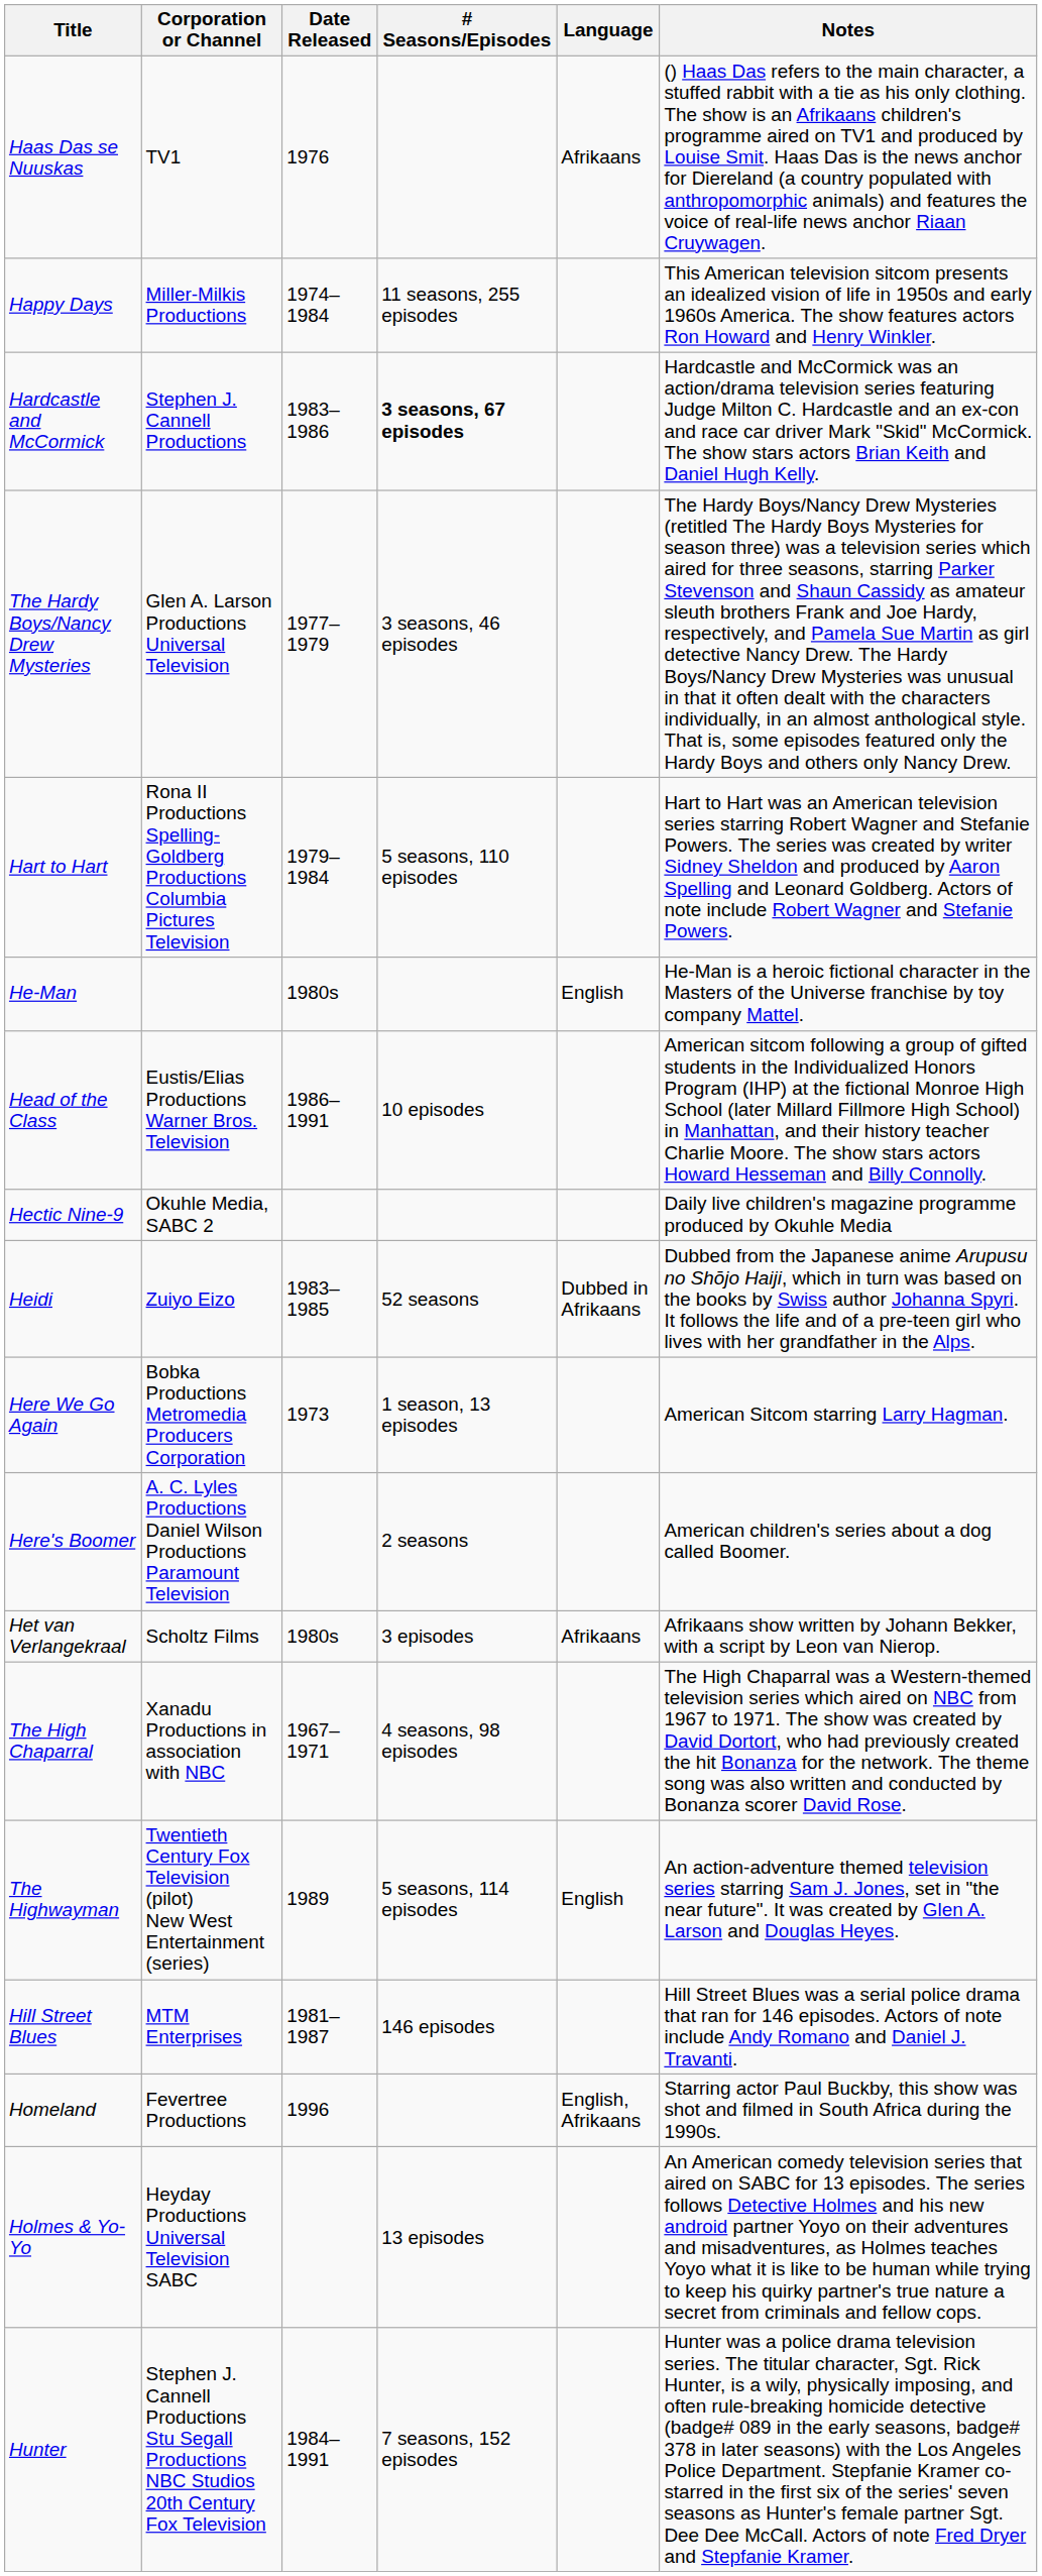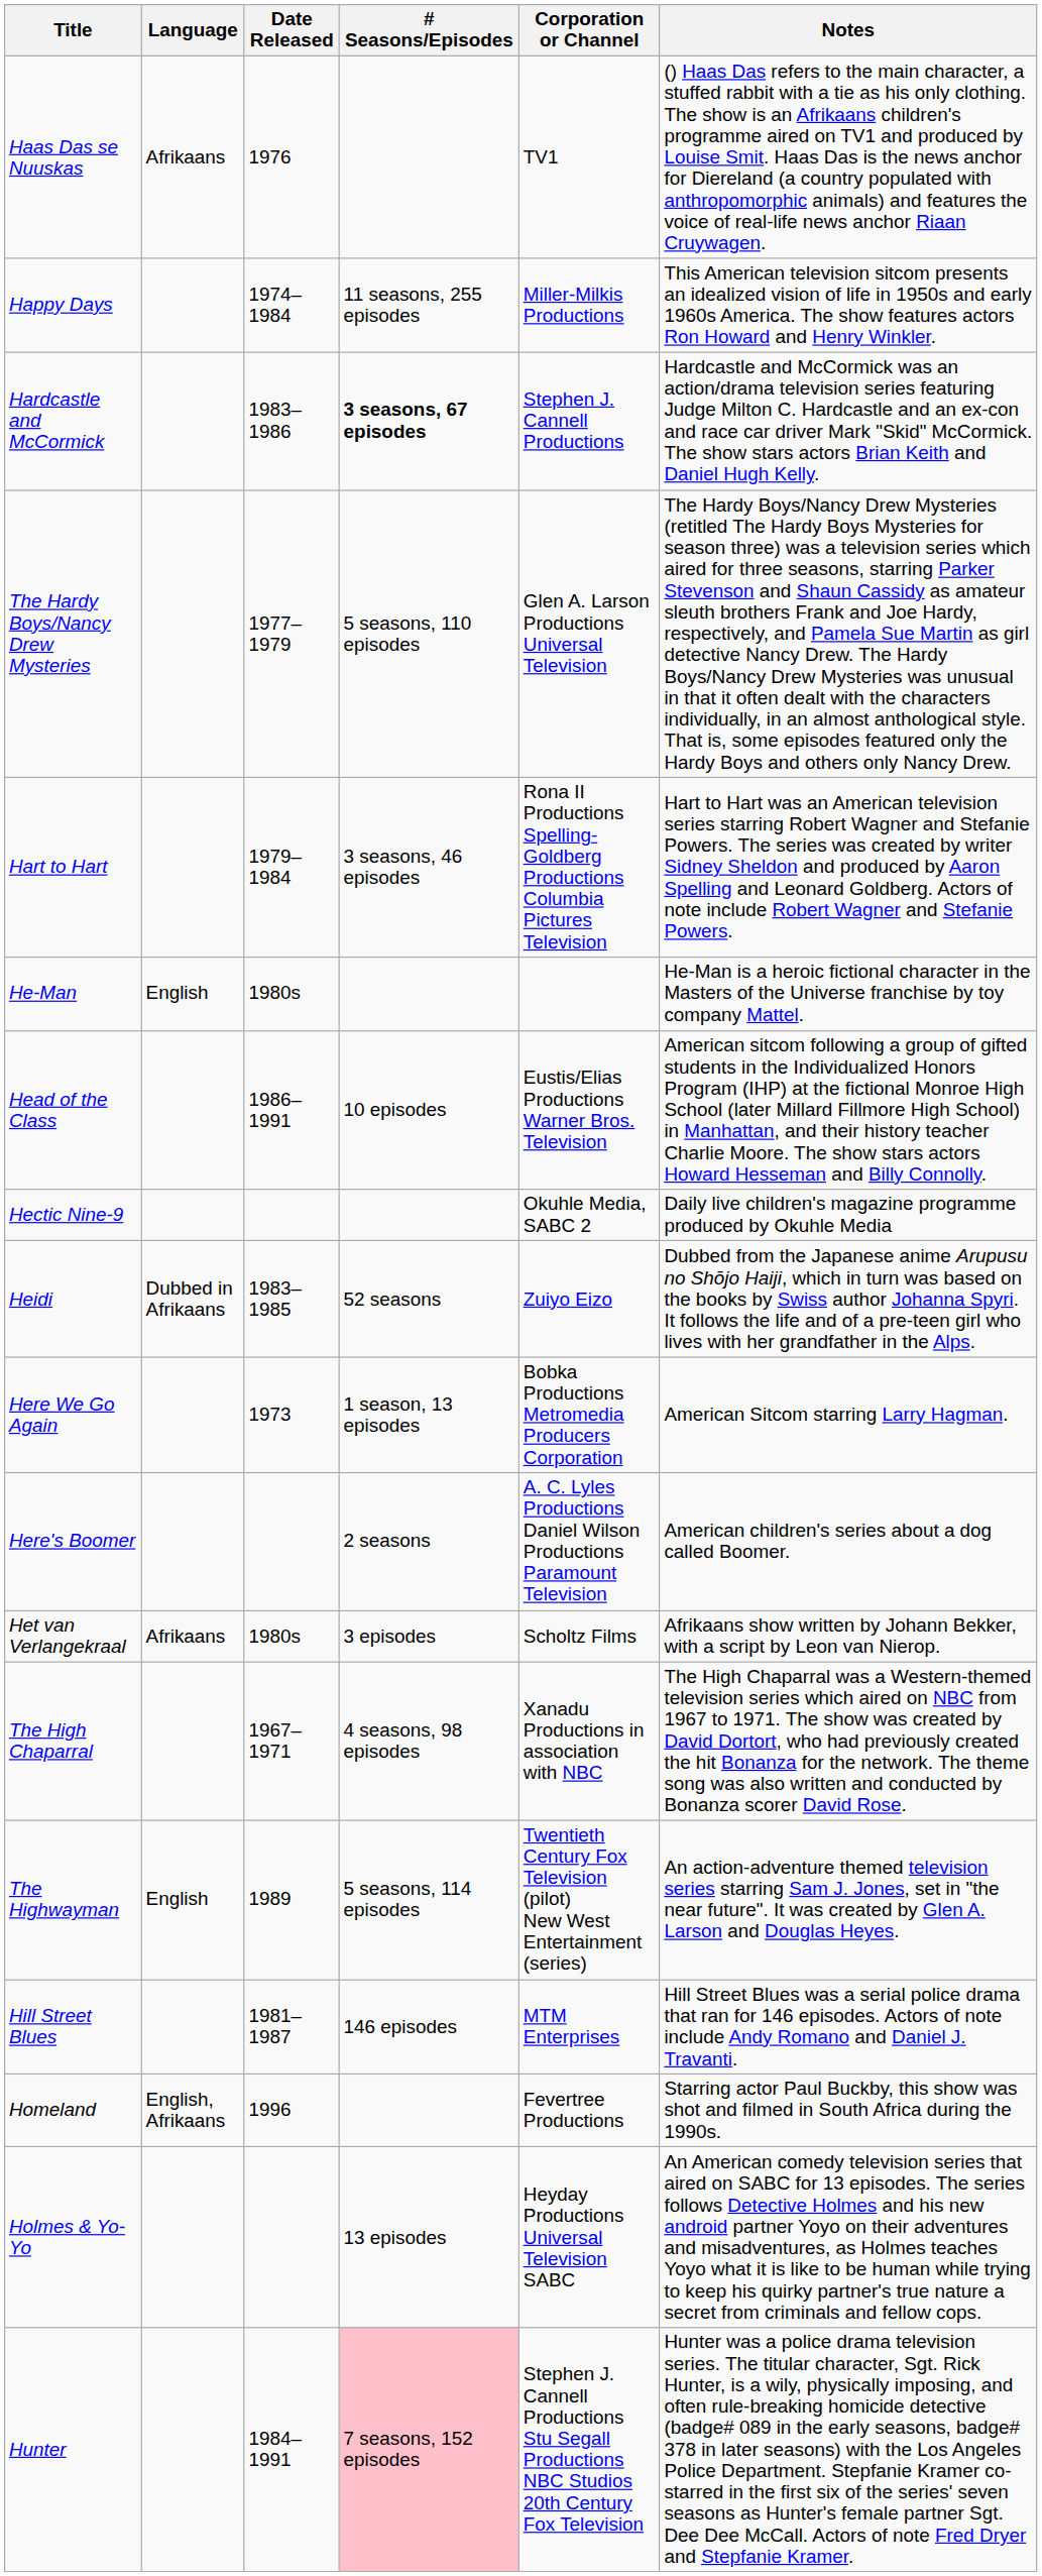 <table class="wikitable sortable">
 <tr>
 <th>Title</th>
-<th>Corporation or Channel</th>
+<th>Language</th>
 <th>Date Released</th>
 <th># Seasons/Episodes</th>
-<th>Language</th>
+<th>Corporation or Channel</th>
 <th>Notes</th>
 </tr>
 <tr>
 <td><em><a href='#'>Haas Das se Nuuskas</a></em></td>
-<td>TV1</td>
+<td>Afrikaans</td>
 <td>1976</td>
 <td></td>
-<td>Afrikaans</td>
+<td>TV1</td>
 <td>() <a href='#'>Haas Das</a> refers to the main character, a stuffed rabbit with a tie as his only clothing. The show is an <a href='#'>Afrikaans</a> children's programme aired on TV1 and produced by <a href='#'>Louise Smit</a>. Haas Das is the news anchor for Diereland (a country populated with <a href='#'>anthropomorphic</a> animals) and features the voice of real-life news anchor <a href='#'>Riaan Cruywagen</a>.</td>
 </tr>
 <tr>
 <td><em><a href='#'>Happy Days</a></em></td>
-<td><a href='#'>Miller-Milkis Productions</a></td>
+<td></td>
 <td>1974–1984</td>
 <td>11 seasons, 255 episodes</td>
-<td></td>
+<td><a href='#'>Miller-Milkis Productions</a></td>
 <td>This American television sitcom presents an idealized vision of life in 1950s and early 1960s America. The show features actors <a href='#'>Ron Howard</a> and <a href='#'>Henry Winkler</a>.</td>
 </tr>
 <tr>
 <td><em><a href='#'>Hardcastle and McCormick</a></em></td>
-<td><a href='#'>Stephen J. Cannell Productions</a></td>
+<td></td>
 <td>1983–1986</td>
 <td><strong>3 seasons, 67 episodes</strong></td>
-<td></td>
+<td><a href='#'>Stephen J. Cannell Productions</a></td>
 <td>Hardcastle and McCormick was an action/drama television series featuring Judge Milton C. Hardcastle and an ex-con and race car driver Mark "Skid" McCormick. The show stars actors <a href='#'>Brian Keith</a> and <a href='#'>Daniel Hugh Kelly</a>.</td>
 </tr>
 <tr>
 <td><em><a href='#'>The Hardy Boys/Nancy Drew Mysteries</a></em></td>
+<td></td>
+<td>1977–1979</td>
+<td>5 seasons, 110 episodes</td>
 <td>Glen A. Larson Productions<br><a href='#'>Universal Television</a></td>
-<td>1977–1979</td>
-<td>3 seasons, 46 episodes</td>
-<td></td>
 <td>The Hardy Boys/Nancy Drew Mysteries (retitled The Hardy Boys Mysteries for season three) was a television series which aired for three seasons, starring <a href='#'>Parker Stevenson</a> and <a href='#'>Shaun Cassidy</a> as amateur sleuth brothers Frank and Joe Hardy, respectively, and <a href='#'>Pamela Sue Martin</a> as girl detective Nancy Drew. The Hardy Boys/Nancy Drew Mysteries was unusual in that it often dealt with the characters individually, in an almost anthological style. That is, some episodes featured only the Hardy Boys and others only Nancy Drew.</td>
 </tr>
 <tr>
 <td><em><a href='#'>Hart to Hart</a></em></td>
+<td></td>
+<td>1979–1984</td>
+<td>3 seasons, 46 episodes</td>
 <td>Rona II Productions<br><a href='#'>Spelling-Goldberg Productions</a><br><a href='#'>Columbia Pictures Television</a></td>
-<td>1979–1984</td>
-<td>5 seasons, 110 episodes</td>
-<td></td>
 <td>Hart to Hart was an American television series starring Robert Wagner and Stefanie Powers. The series was created by writer <a href='#'>Sidney Sheldon</a> and produced by <a href='#'>Aaron Spelling</a> and Leonard Goldberg. Actors of note include <a href='#'>Robert Wagner</a> and <a href='#'>Stefanie Powers</a>.</td>
 </tr>
 <tr>
 <td><em><a href='#'>He-Man</a></em></td>
-<td></td>
+<td>English</td>
 <td>1980s</td>
 <td></td>
-<td>English</td>
+<td></td>
 <td>He-Man is a heroic fictional character in the Masters of the Universe franchise by toy company <a href='#'>Mattel</a>.</td>
 </tr>
 <tr>
 <td><em><a href='#'>Head of the Class</a></em></td>
-<td>Eustis/Elias Productions<br><a href='#'>Warner Bros. Television</a></td>
+<td></td>
 <td>1986–1991</td>
 <td>10 episodes</td>
-<td></td>
+<td>Eustis/Elias Productions<br><a href='#'>Warner Bros. Television</a></td>
 <td>American sitcom following a group of gifted students in the Individualized Honors Program (IHP) at the fictional Monroe High School (later Millard Fillmore High School) in <a href='#'>Manhattan</a>, and their history teacher Charlie Moore. The show stars actors <a href='#'>Howard Hesseman</a> and <a href='#'>Billy Connolly</a>.</td>
 </tr>
 <tr>
 <td><em><a href='#'>Hectic Nine-9</a></em></td>
-<td>Okuhle Media, SABC 2</td>
 <td></td>
 <td></td>
 <td></td>
+<td>Okuhle Media, SABC 2</td>
 <td>Daily live children's magazine programme produced by Okuhle Media</td>
 </tr>
 <tr>
 <td><em><a href='#'>Heidi</a></em></td>
-<td><a href='#'>Zuiyo Eizo</a></td>
+<td>Dubbed in Afrikaans</td>
 <td>1983–1985</td>
 <td>52 seasons</td>
-<td>Dubbed in Afrikaans</td>
+<td><a href='#'>Zuiyo Eizo</a></td>
 <td>Dubbed from the Japanese anime <em>Arupusu no Shōjo Haiji</em>, which in turn was based on the books by <a href='#'>Swiss</a> author <a href='#'>Johanna Spyri</a>. It follows the life and of a pre-teen girl who lives with her grandfather in the <a href='#'>Alps</a>.</td>
 </tr>
 <tr>
 <td><em><a href='#'>Here We Go Again</a></em></td>
-<td>Bobka Productions<br><a href='#'>Metromedia Producers Corporation</a></td>
+<td></td>
 <td>1973</td>
 <td>1 season, 13 episodes</td>
-<td></td>
+<td>Bobka Productions<br><a href='#'>Metromedia Producers Corporation</a></td>
 <td>American Sitcom starring <a href='#'>Larry Hagman</a>.</td>
 </tr>
 <tr>
 <td><em><a href='#'>Here's Boomer</a></em></td>
-<td><a href='#'>A. C. Lyles Productions</a><br>Daniel Wilson Productions<br><a href='#'>Paramount Television</a></td>
+<td></td>
 <td></td>
 <td>2 seasons</td>
-<td></td>
+<td><a href='#'>A. C. Lyles Productions</a><br>Daniel Wilson Productions<br><a href='#'>Paramount Television</a></td>
 <td>American children's series about a dog called Boomer.</td>
 </tr>
 <tr>
 <td><em>Het van Verlangekraal</em></td>
-<td>Scholtz Films</td>
+<td>Afrikaans</td>
 <td>1980s</td>
 <td>3 episodes</td>
-<td>Afrikaans</td>
+<td>Scholtz Films</td>
 <td>Afrikaans show written by Johann Bekker, with a script by Leon van Nierop.</td>
 </tr>
 <tr>
 <td><em><a href='#'>The High Chaparral</a></em></td>
-<td>Xanadu Productions in association with <a href='#'>NBC</a></td>
+<td></td>
 <td>1967–1971</td>
 <td>4 seasons, 98 episodes</td>
-<td></td>
+<td>Xanadu Productions in association with <a href='#'>NBC</a></td>
 <td>The High Chaparral was a Western-themed television series which aired on <a href='#'>NBC</a> from 1967 to 1971. The show was created by <a href='#'>David Dortort</a>, who had previously created the hit <a href='#'>Bonanza</a> for the network. The theme song was also written and conducted by Bonanza scorer <a href='#'>David Rose</a>.</td>
 </tr>
 <tr>
 <td><em><a href='#'>The Highwayman</a></em></td>
-<td><a href='#'>Twentieth Century Fox Television</a> (pilot)<br>New West Entertainment (series)</td>
+<td>English</td>
 <td>1989</td>
 <td>5 seasons, 114 episodes</td>
-<td>English</td>
+<td><a href='#'>Twentieth Century Fox Television</a> (pilot)<br>New West Entertainment (series)</td>
 <td>An action-adventure themed <a href='#'>television series</a> starring <a href='#'>Sam J. Jones</a>, set in "the near future". It was created by <a href='#'>Glen A. Larson</a> and <a href='#'>Douglas Heyes</a>.</td>
 </tr>
 <tr>
 <td><em><a href='#'>Hill Street Blues</a></em></td>
-<td><a href='#'>MTM Enterprises</a></td>
+<td></td>
 <td>1981–1987</td>
 <td>146 episodes</td>
-<td></td>
+<td><a href='#'>MTM Enterprises</a></td>
 <td>Hill Street Blues was a serial police drama that ran for 146 episodes. Actors of note include <a href='#'>Andy Romano</a> and <a href='#'>Daniel J. Travanti</a>.</td>
 </tr>
 <tr>
 <td><em>Homeland</em></td>
-<td>Fevertree Productions</td>
+<td>English, Afrikaans</td>
 <td>1996</td>
 <td></td>
-<td>English, Afrikaans</td>
+<td>Fevertree Productions</td>
 <td>Starring actor Paul Buckby, this show was shot and filmed in South Africa during the 1990s.</td>
 </tr>
 <tr>
 <td><em><a href='#'>Holmes & Yo-Yo</a></em></td>
-<td>Heyday Productions <a href='#'>Universal Television</a><br>SABC</td>
+<td></td>
 <td></td>
 <td>13 episodes</td>
-<td></td>
+<td>Heyday Productions <a href='#'>Universal Television</a><br>SABC</td>
 <td>An American comedy television series that aired on SABC for 13 episodes. The series follows <a href='#'>Detective Holmes</a> and his new <a href='#'>android</a> partner Yoyo on their adventures and misadventures, as Holmes teaches Yoyo what it is like to be human while trying to keep his quirky partner's true nature a secret from criminals and fellow cops.</td>
 </tr>
 <tr>
 <td><em><a href='#'>Hunter</a></em></td>
+<td></td>
+<td>1984–1991</td>
+<td style="background: pink;">7 seasons, 152 episodes</td>
 <td>Stephen J. Cannell Productions<br><a href='#'>Stu Segall Productions</a><br><a href='#'>NBC Studios</a><br><a href='#'>20th Century Fox Television</a></td>
-<td>1984–1991</td>
-<td>7 seasons, 152 episodes</td>
-<td></td>
 <td>Hunter was a police drama television series. The titular character, Sgt. Rick Hunter, is a wily, physically imposing, and often rule-breaking homicide detective (badge# 089 in the early seasons, badge# 378 in later seasons) with the Los Angeles Police Department. Stepfanie Kramer co-starred in the first six of the series' seven seasons as Hunter's female partner Sgt. Dee Dee McCall. Actors of note <a href='#'>Fred Dryer</a> and <a href='#'>Stepfanie Kramer</a>.</td>
 </tr>
 </table>
